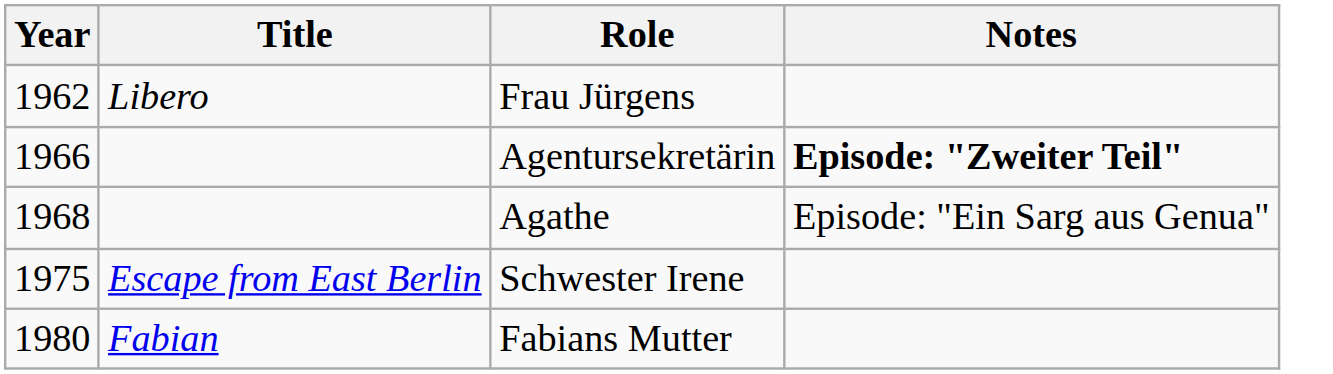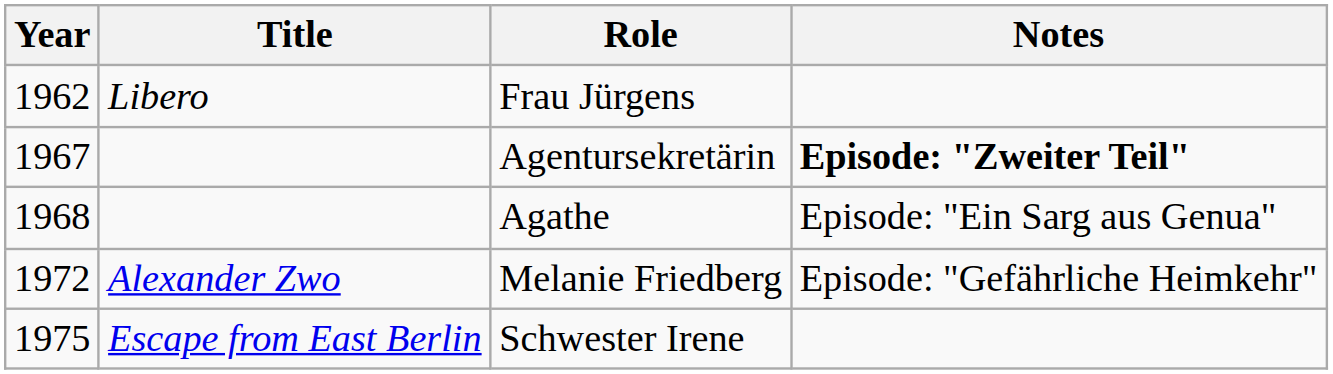 <table class="wikitable">
 <tr>
 <th>Year</th>
 <th>Title</th>
 <th>Role</th>
 <th>Notes</th>
 </tr>
 <tr>
 <td>1962</td>
 <td><em>Libero</em></td>
 <td>Frau Jürgens</td>
 <td></td>
 </tr>
 <tr>
-<td>1966</td>
+<td>1967</td>
 <td><em></em></td>
 <td>Agentursekretärin</td>
 <td><strong>Episode: "Zweiter Teil"</strong></td>
 </tr>
 <tr>
 <td>1968</td>
 <td><em></em></td>
 <td>Agathe</td>
 <td>Episode: "Ein Sarg aus Genua"</td>
 </tr>
 <tr>
+<td>1972</td>
+<td><em><a href='#'>Alexander Zwo</a></em></td>
+<td>Melanie Friedberg</td>
+<td>Episode: "Gefährliche Heimkehr"</td>
+</tr>
+<tr>
 <td>1975</td>
 <td><em><a href='#'>Escape from East Berlin</a></em></td>
 <td>Schwester Irene</td>
 <td></td>
 </tr>
-<tr>
-<td>1980</td>
-<td><em><a href='#'>Fabian</a></em></td>
-<td>Fabians Mutter</td>
-<td></td>
-</tr>
 </table>
